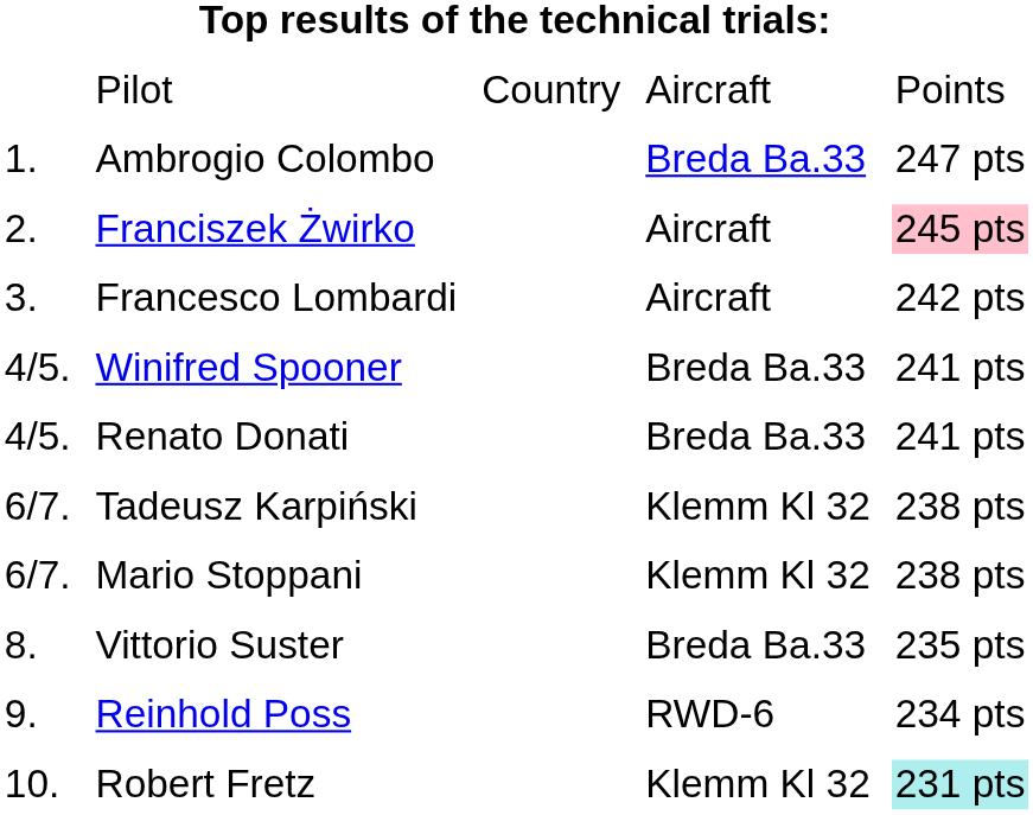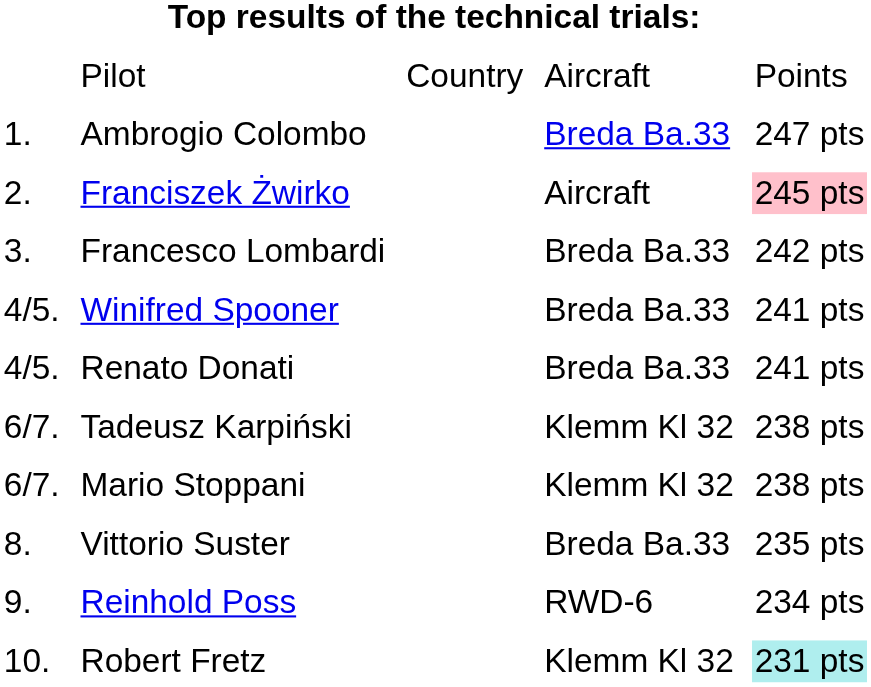 <table cellspacing=8>
 <tr>
 <th colspan=12>Top results of the technical trials:</th>
 </tr>
 <tr>
 <td> </td>
 <td>Pilot</td>
 <td>Country</td>
 <td>Aircraft</td>
 <td>Points</td>
 </tr>
 <tr>
 <td>1.</td>
 <td>Ambrogio Colombo</td>
 <td></td>
 <td><a href='#'>Breda Ba.33</a></td>
 <td>247 pts</td>
 </tr>
 <tr>
 <td>2.</td>
 <td><a href='#'>Franciszek Żwirko</a></td>
 <td></td>
 <td>Aircraft</td>
 <td style="background: pink;">245 pts</td>
 </tr>
 <tr>
 <td>3.</td>
 <td>Francesco Lombardi</td>
 <td></td>
-<td>Aircraft</td>
+<td>Breda Ba.33</td>
 <td>242 pts</td>
 </tr>
 <tr>
 <td>4/5.</td>
 <td><a href='#'>Winifred Spooner</a></td>
 <td></td>
 <td>Breda Ba.33</td>
 <td>241 pts</td>
 </tr>
 <tr>
 <td>4/5.</td>
 <td>Renato Donati</td>
 <td></td>
 <td>Breda Ba.33</td>
 <td>241 pts</td>
 </tr>
 <tr>
 <td>6/7.</td>
 <td>Tadeusz Karpiński</td>
 <td></td>
 <td>Klemm Kl 32</td>
 <td>238 pts</td>
 </tr>
 <tr>
 <td>6/7.</td>
 <td>Mario Stoppani</td>
 <td></td>
 <td>Klemm Kl 32</td>
 <td>238 pts</td>
 </tr>
 <tr>
 <td>8.</td>
 <td>Vittorio Suster</td>
 <td></td>
 <td>Breda Ba.33</td>
 <td>235 pts</td>
 </tr>
 <tr>
 <td>9.</td>
 <td><a href='#'>Reinhold Poss</a></td>
 <td></td>
 <td>RWD-6</td>
 <td>234 pts</td>
 </tr>
 <tr>
 <td>10.</td>
 <td>Robert Fretz</td>
 <td></td>
 <td>Klemm Kl 32</td>
 <td style="background: paleturquoise;">231 pts</td>
 </tr>
 </table>
